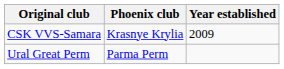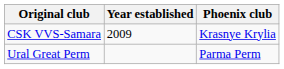 <table class="wikitable">
 <tr>
 <th>Original club</th>
+<th>Year established</th>
 <th>Phoenix club</th>
-<th>Year established</th>
 </tr>
 <tr>
 <td><a href='#'>CSK VVS-Samara</a></td>
+<td>2009</td>
 <td><a href='#'>Krasnye Krylia</a></td>
-<td>2009</td>
 </tr>
 <tr>
 <td><a href='#'>Ural Great Perm</a></td>
+<td></td>
 <td><a href='#'>Parma Perm</a></td>
-<td></td>
 </tr>
 </table>
